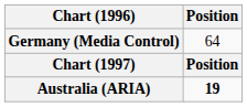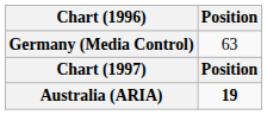 <table class="wikitable plainrowheaders">
 <tr>
 <th scope="col">Chart (1996)</th>
 <th scope="col">Position</th>
 </tr>
 <tr>
 <th scope="row">Germany (Media Control)</th>
-<td align="center">64</td>
+<td align="center">63</td>
 </tr>
 <tr>
 <th scope="col">Chart (1997)</th>
 <th scope="col">Position</th>
 </tr>
 <tr>
 <th scope="row">Australia (ARIA)</th>
 <td align="center"><strong>19</strong></td>
 </tr>
 </table>
